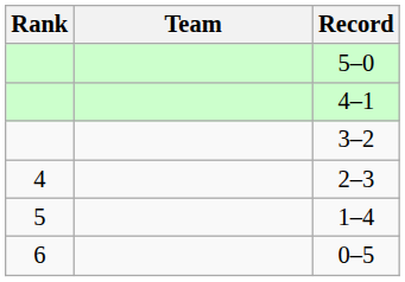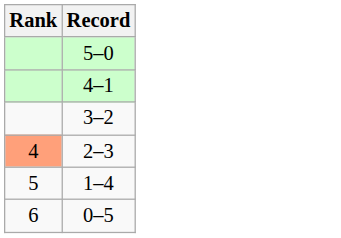 <table class="wikitable">
 <tr>
 <th>Rank</th>
-<th width=150px>Team</th>
 <th>Record</th>
 </tr>
 <tr bgcolor="#ccffcc">
 <td align=center></td>
-<td></td>
 <td align=center>5–0</td>
 </tr>
 <tr bgcolor="#ccffcc">
 <td align=center></td>
-<td></td>
 <td align=center>4–1</td>
 </tr>
 <tr>
 <td align=center></td>
-<td></td>
 <td align=center>3–2</td>
 </tr>
 <tr>
-<td align=center>4</td>
-<td></td>
+<td align=center style="background: lightsalmon;">4</td>
 <td align=center>2–3</td>
 </tr>
 <tr>
 <td align=center>5</td>
-<td></td>
 <td align=center>1–4</td>
 </tr>
 <tr>
 <td align=center>6</td>
-<td></td>
 <td align=center>0–5</td>
 </tr>
 </table>
